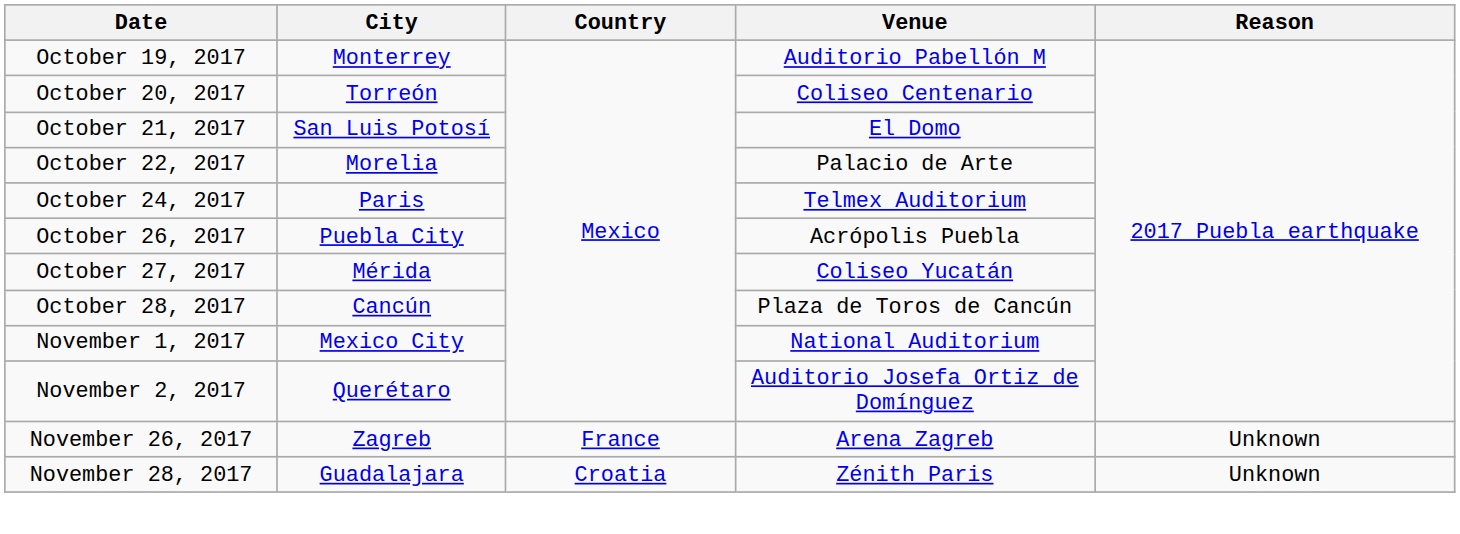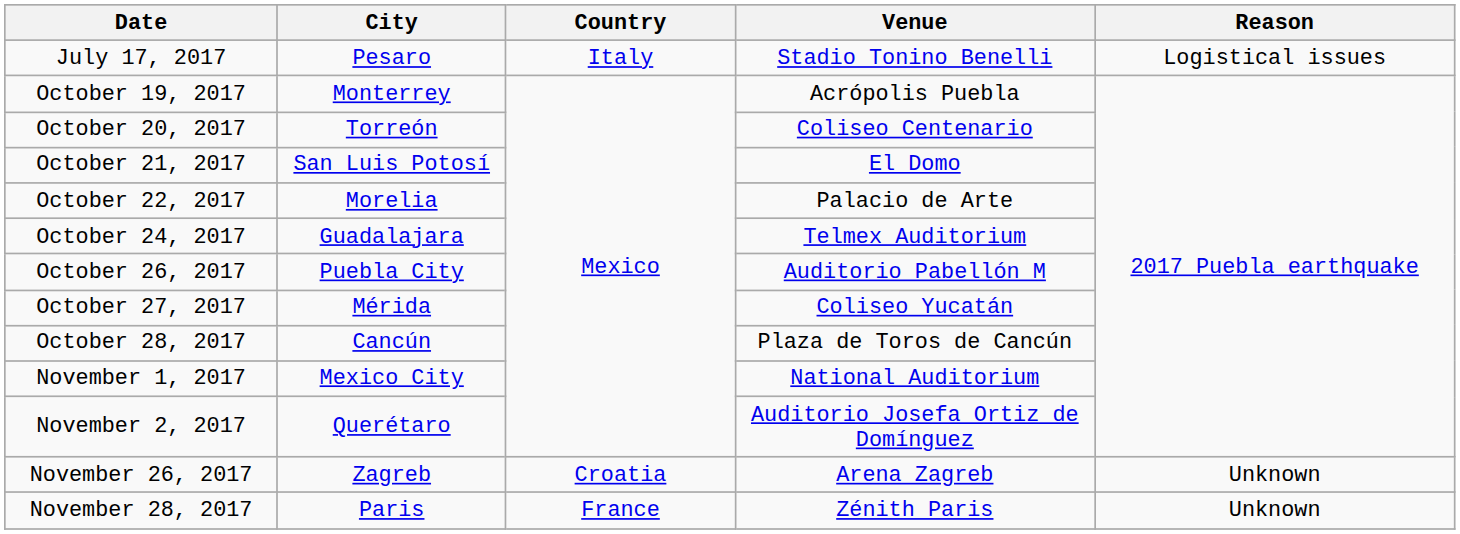 <table class="wikitable" style="text-align:center;">
 <tr>
 <th scope="col" style="width:12em;">Date</th>
 <th scope="col" style="width:10em;">City</th>
 <th scope="col" style="width:10em;">Country</th>
 <th scope="col" style="width:16em;">Venue</th>
 <th scope="col" style="width:16em;">Reason</th>
 </tr>
 <tr>
+<td>July 17, 2017</td>
+<td><a href='#'>Pesaro</a></td>
+<td><a href='#'>Italy</a></td>
+<td><a href='#'>Stadio Tonino Benelli</a></td>
+<td>Logistical issues</td>
+</tr>
+<tr>
 <td>October 19, 2017</td>
 <td><a href='#'>Monterrey</a></td>
 <td rowspan="10"><a href='#'>Mexico</a></td>
-<td><a href='#'>Auditorio Pabellón M</a></td>
+<td>Acrópolis Puebla</td>
 <td rowspan="10"><a href='#'>2017 Puebla earthquake</a></td>
 </tr>
 <tr>
 <td>October 20, 2017</td>
 <td><a href='#'>Torreón</a></td>
 <td><a href='#'>Coliseo Centenario</a></td>
 </tr>
 <tr>
 <td>October 21, 2017</td>
 <td><a href='#'>San Luis Potosí</a></td>
 <td><a href='#'>El Domo</a></td>
 </tr>
 <tr>
 <td>October 22, 2017</td>
 <td><a href='#'>Morelia</a></td>
 <td>Palacio de Arte</td>
 </tr>
 <tr>
 <td>October 24, 2017</td>
-<td><a href='#'>Paris</a></td>
+<td><a href='#'>Guadalajara</a></td>
 <td><a href='#'>Telmex Auditorium</a></td>
 </tr>
 <tr>
 <td>October 26, 2017</td>
 <td><a href='#'>Puebla City</a></td>
-<td>Acrópolis Puebla</td>
+<td><a href='#'>Auditorio Pabellón M</a></td>
 </tr>
 <tr>
 <td>October 27, 2017</td>
 <td><a href='#'>Mérida</a></td>
 <td><a href='#'>Coliseo Yucatán</a></td>
 </tr>
 <tr>
 <td>October 28, 2017</td>
 <td><a href='#'>Cancún</a></td>
 <td>Plaza de Toros de Cancún</td>
 </tr>
 <tr>
 <td>November 1, 2017</td>
 <td><a href='#'>Mexico City</a></td>
 <td><a href='#'>National Auditorium</a></td>
 </tr>
 <tr>
 <td>November 2, 2017</td>
 <td><a href='#'>Querétaro</a></td>
 <td><a href='#'>Auditorio Josefa Ortiz de Domínguez</a></td>
 </tr>
 <tr>
 <td>November 26, 2017</td>
 <td><a href='#'>Zagreb</a></td>
-<td><a href='#'>France</a></td>
+<td><a href='#'>Croatia</a></td>
 <td><a href='#'>Arena Zagreb</a></td>
 <td>Unknown</td>
 </tr>
 <tr>
 <td>November 28, 2017</td>
-<td><a href='#'>Guadalajara</a></td>
-<td><a href='#'>Croatia</a></td>
+<td><a href='#'>Paris</a></td>
+<td><a href='#'>France</a></td>
 <td><a href='#'>Zénith Paris</a></td>
 <td>Unknown</td>
 </tr>
 </table>
